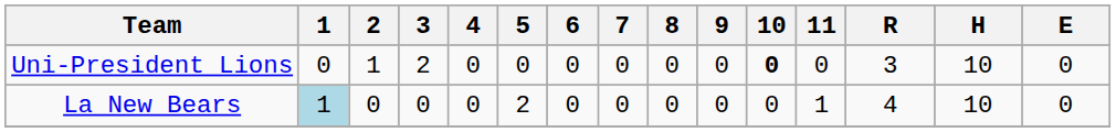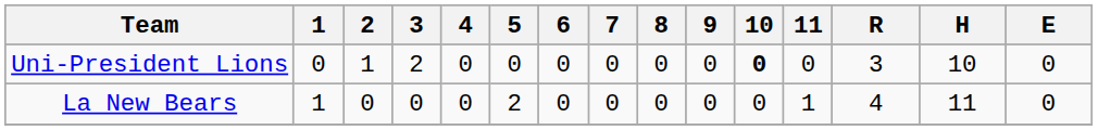 <table class=wikitable style="text-align:center">
 <tr>
 <th>Team</th>
 <th>1</th>
 <th>2</th>
 <th>3</th>
 <th>4</th>
 <th>5</th>
 <th>6</th>
 <th>7</th>
 <th>8</th>
 <th>9</th>
 <th>10</th>
 <th>11</th>
 <th>R</th>
 <th>H</th>
 <th>E</th>
 </tr>
 <tr>
 <td><a href='#'>Uni-President Lions</a></td>
 <td width = "20">0</td>
 <td width = "20">1</td>
 <td width = "20">2</td>
 <td width = "20">0</td>
 <td width = "20">0</td>
 <td width = "20">0</td>
 <td width = "20">0</td>
 <td width = "20">0</td>
 <td width = "20">0</td>
 <td width = "20"><strong>0</strong></td>
 <td width = "20">0</td>
 <td width = "40">3</td>
 <td width = "40">10</td>
 <td width = "40">0</td>
 </tr>
 <tr>
 <td><a href='#'>La New Bears</a></td>
-<td style="background: lightblue;">1</td>
+<td>1</td>
 <td>0</td>
 <td>0</td>
 <td>0</td>
 <td>2</td>
 <td>0</td>
 <td>0</td>
 <td>0</td>
 <td>0</td>
 <td>0</td>
 <td>1</td>
 <td>4</td>
-<td>10</td>
+<td>11</td>
 <td>0</td>
 </tr>
 <tr>
 </tr>
 </table>
